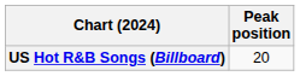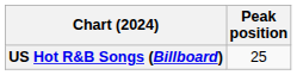 <table class="wikitable sortable plainrowheaders" style="text-align:center">
 <tr>
 <th scope="col">Chart (2024)</th>
 <th scope="col">Peak<br>position</th>
 </tr>
 <tr>
 <th scope="row">US <a href='#'>Hot R&B Songs</a> (<em><a href='#'>Billboard</a></em>)</th>
-<td>20</td>
+<td>25</td>
 </tr>
 </table>
